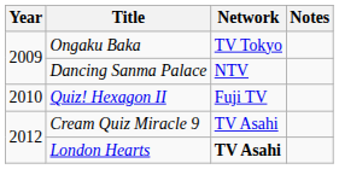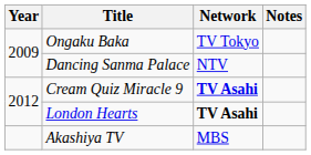 <table class="wikitable">
 <tr>
 <th>Year</th>
 <th>Title</th>
 <th>Network</th>
 <th>Notes</th>
 </tr>
 <tr>
 <td rowspan="2">2009</td>
 <td><em>Ongaku Baka</em></td>
 <td><a href='#'>TV Tokyo</a></td>
 <td></td>
 </tr>
 <tr>
 <td><em>Dancing Sanma Palace</em></td>
 <td><a href='#'>NTV</a></td>
 <td></td>
 </tr>
 <tr>
-<td>2010</td>
-<td><em><a href='#'>Quiz! Hexagon II</a></em></td>
-<td><a href='#'>Fuji TV</a></td>
-<td></td>
-</tr>
-<tr>
 <td rowspan="2">2012</td>
 <td><em>Cream Quiz Miracle 9</em></td>
-<td><a href='#'>TV Asahi</a></td>
+<td><strong><a href='#'>TV Asahi</a></strong></td>
 <td></td>
 </tr>
 <tr>
 <td><em><a href='#'>London Hearts</a></em></td>
 <td><strong>TV Asahi</strong></td>
 <td></td>
 </tr>
+<tr>
+<td></td>
+<td><em>Akashiya TV</em></td>
+<td><a href='#'>MBS</a></td>
+<td></td>
+</tr>
 </table>
